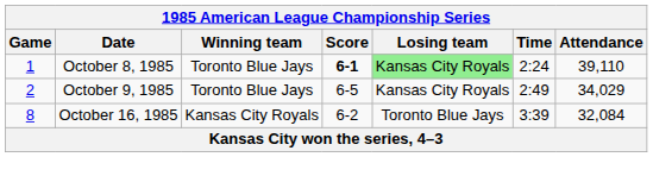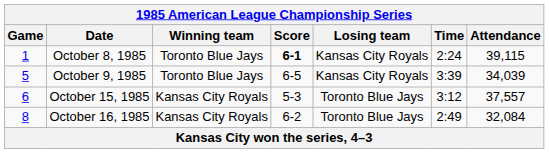 <table class="wikitable sortable plainrowheaders" style="text-align:center">
 <tr>
 <th colspan=7><a href='#'>1985 American League Championship Series</a></th>
 </tr>
 <tr>
 <th scope=col>Game</th>
 <th scope=col>Date</th>
 <th scope=col>Winning team</th>
 <th scope=col>Score</th>
 <th scope=col>Losing team</th>
 <th scope=col>Time</th>
 <th scope=col>Attendance</th>
 </tr>
 <tr>
 <td align=center><a href='#'>1</a></td>
 <td>October 8, 1985</td>
 <td>Toronto Blue Jays</td>
 <td align=center><strong>6-1</strong></td>
-<td style="background: lightgreen;">Kansas City Royals</td>
+<td>Kansas City Royals</td>
 <td align=center>2:24</td>
-<td align=center>39,110</td>
+<td align=center>39,115</td>
 </tr>
 <tr>
-<td align=center><a href='#'>2</a></td>
+<td align=center><a href='#'>5</a></td>
 <td>October 9, 1985</td>
 <td>Toronto Blue Jays</td>
 <td align=center>6-5</td>
 <td>Kansas City Royals</td>
-<td align=center>2:49</td>
-<td align=center>34,029</td>
+<td align=center>3:39</td>
+<td align=center>34,039</td>
+</tr>
+<tr>
+<td align=center><a href='#'>6</a></td>
+<td>October 15, 1985</td>
+<td>Kansas City Royals</td>
+<td align=center>5-3</td>
+<td>Toronto Blue Jays</td>
+<td align=center>3:12</td>
+<td align=center>37,557</td>
 </tr>
 <tr>
 <td align=center><a href='#'>8</a></td>
 <td>October 16, 1985</td>
 <td>Kansas City Royals</td>
 <td align=center>6-2</td>
 <td>Toronto Blue Jays</td>
-<td align=center>3:39</td>
+<td align=center>2:49</td>
 <td align=center>32,084</td>
 </tr>
 <tr>
 <th colspan=7>Kansas City won the series, 4–3</th>
 </tr>
 </table>
